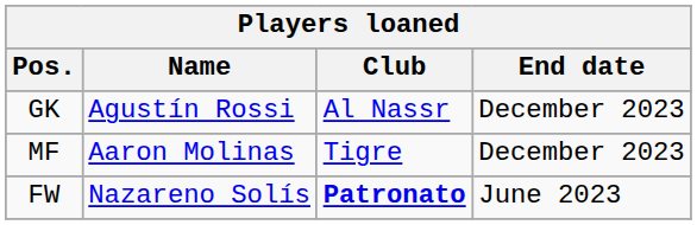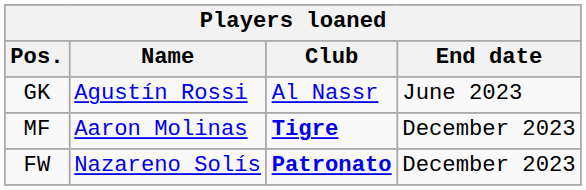 <table class="wikitable" style="font-size:95%;">
 <tr>
 <th colspan="6">Players loaned</th>
 </tr>
 <tr>
 <th>Pos.</th>
 <th>Name</th>
 <th>Club</th>
 <th>End date</th>
 </tr>
 <tr>
 <td align="center">GK</td>
 <td> <a href='#'>Agustín Rossi</a></td>
 <td> <a href='#'>Al Nassr</a></td>
-<td>December 2023</td>
+<td>June 2023</td>
 </tr>
 <tr>
 <td align="center">MF</td>
 <td> <a href='#'>Aaron Molinas</a></td>
-<td> <a href='#'>Tigre</a></td>
+<td><strong> <a href='#'>Tigre</a></strong></td>
 <td>December 2023</td>
 </tr>
 <tr>
 <td align="center">FW</td>
 <td> <a href='#'>Nazareno Solís</a></td>
 <td><strong> <a href='#'>Patronato</a></strong></td>
-<td>June 2023</td>
+<td>December 2023</td>
 </tr>
 </table>
